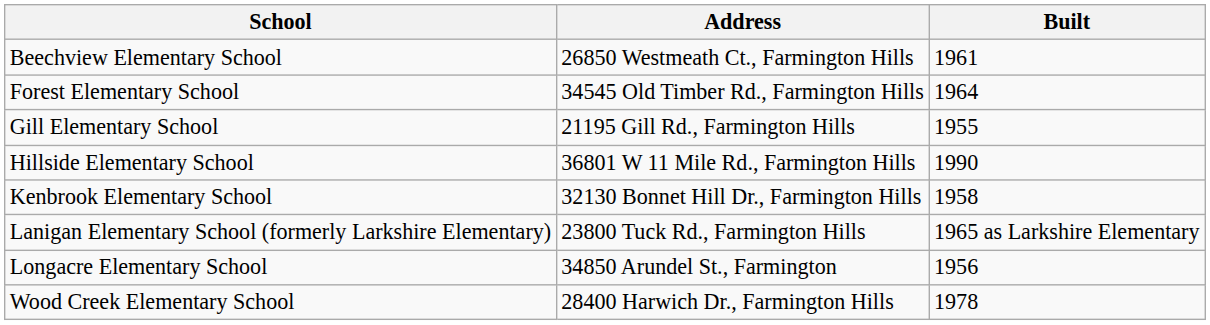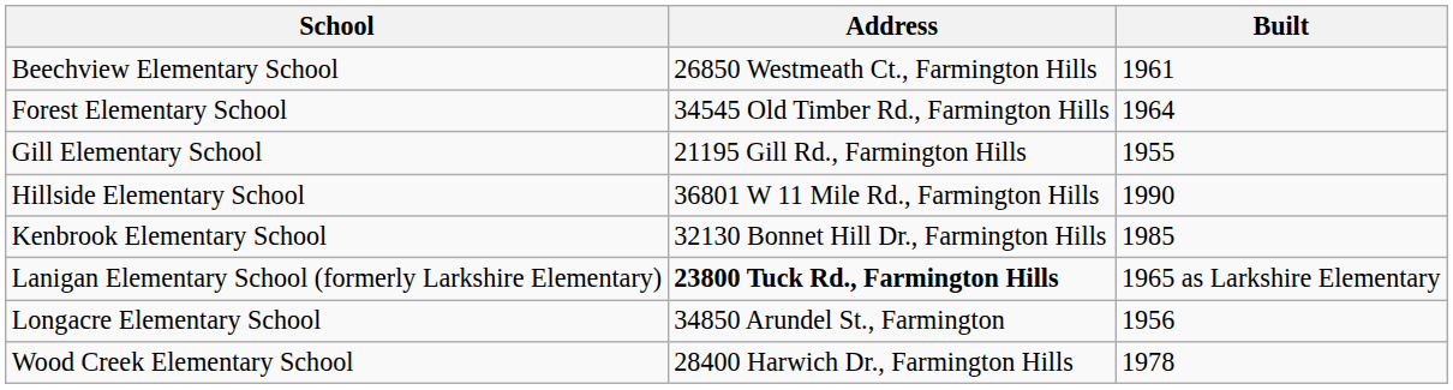 <table class="wikitable">
 <tr>
 <th>School</th>
 <th>Address</th>
 <th>Built</th>
 </tr>
 <tr>
 <td>Beechview Elementary School</td>
 <td>26850 Westmeath Ct., Farmington Hills</td>
 <td>1961</td>
 </tr>
 <tr>
 <td>Forest Elementary School</td>
 <td>34545 Old Timber Rd., Farmington Hills</td>
 <td>1964</td>
 </tr>
 <tr>
 <td>Gill Elementary School</td>
 <td>21195 Gill Rd., Farmington Hills</td>
 <td>1955</td>
 </tr>
 <tr>
 <td>Hillside Elementary School</td>
 <td>36801 W 11 Mile Rd., Farmington Hills</td>
 <td>1990</td>
 </tr>
 <tr>
 <td>Kenbrook Elementary School</td>
 <td>32130 Bonnet Hill Dr., Farmington Hills</td>
-<td>1958</td>
+<td>1985</td>
 </tr>
 <tr>
 <td>Lanigan Elementary School (formerly Larkshire Elementary)</td>
-<td>23800 Tuck Rd., Farmington Hills</td>
+<td><strong>23800 Tuck Rd., Farmington Hills</strong></td>
 <td>1965 as Larkshire Elementary</td>
 </tr>
 <tr>
 <td>Longacre Elementary School</td>
 <td>34850 Arundel St., Farmington</td>
 <td>1956</td>
 </tr>
 <tr>
 <td>Wood Creek Elementary School</td>
 <td>28400 Harwich Dr., Farmington Hills</td>
 <td>1978</td>
 </tr>
 </table>
